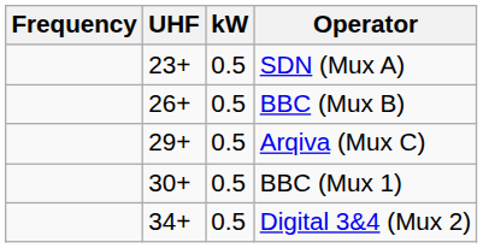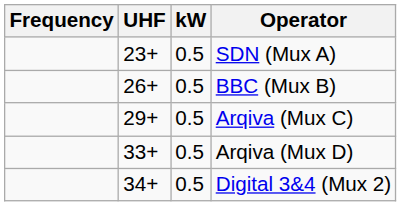 <table class="wikitable sortable">
 <tr>
 <th>Frequency</th>
 <th>UHF</th>
 <th>kW</th>
 <th>Operator</th>
 </tr>
 <tr>
 <td></td>
 <td>23+</td>
 <td>0.5</td>
 <td><a href='#'>SDN</a> (Mux A)</td>
 </tr>
 <tr>
 <td></td>
 <td>26+</td>
 <td>0.5</td>
 <td><a href='#'>BBC</a> (Mux B)</td>
 </tr>
 <tr>
 <td></td>
 <td>29+</td>
 <td>0.5</td>
 <td><a href='#'>Arqiva</a> (Mux C)</td>
 </tr>
 <tr>
 <td></td>
-<td>30+</td>
+<td>33+</td>
 <td>0.5</td>
-<td>BBC (Mux 1)</td>
+<td>Arqiva (Mux D)</td>
 </tr>
 <tr>
 <td></td>
 <td>34+</td>
 <td>0.5</td>
 <td><a href='#'>Digital 3&4</a> (Mux 2)</td>
 </tr>
 </table>
